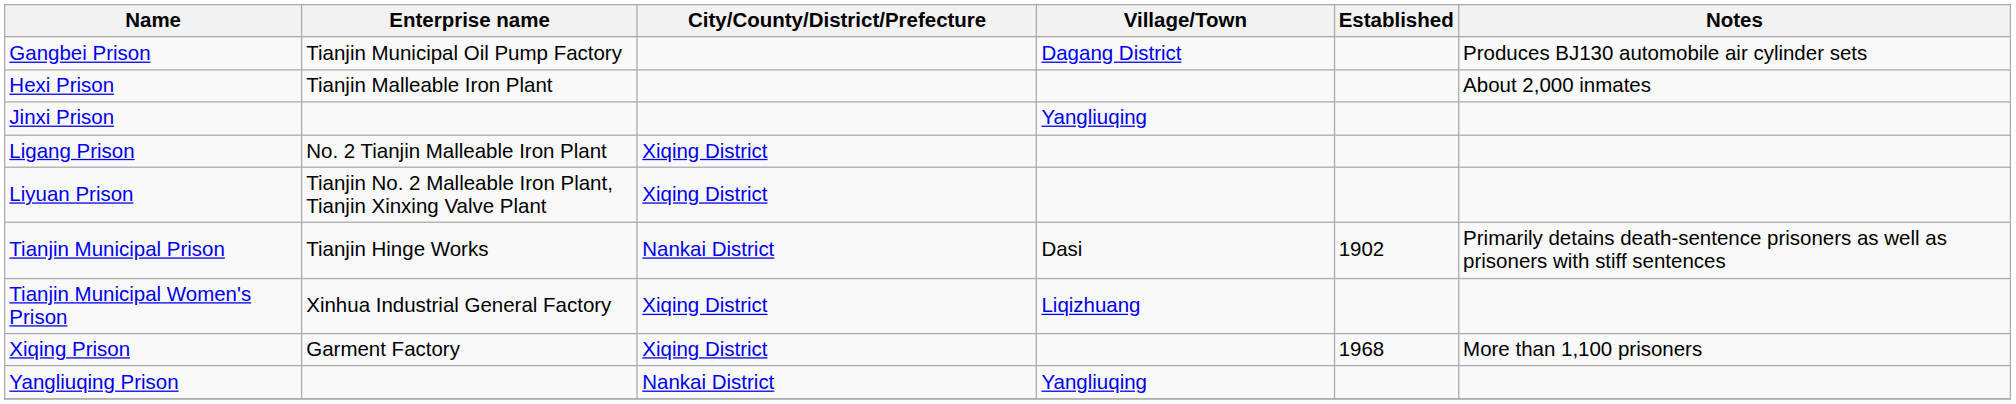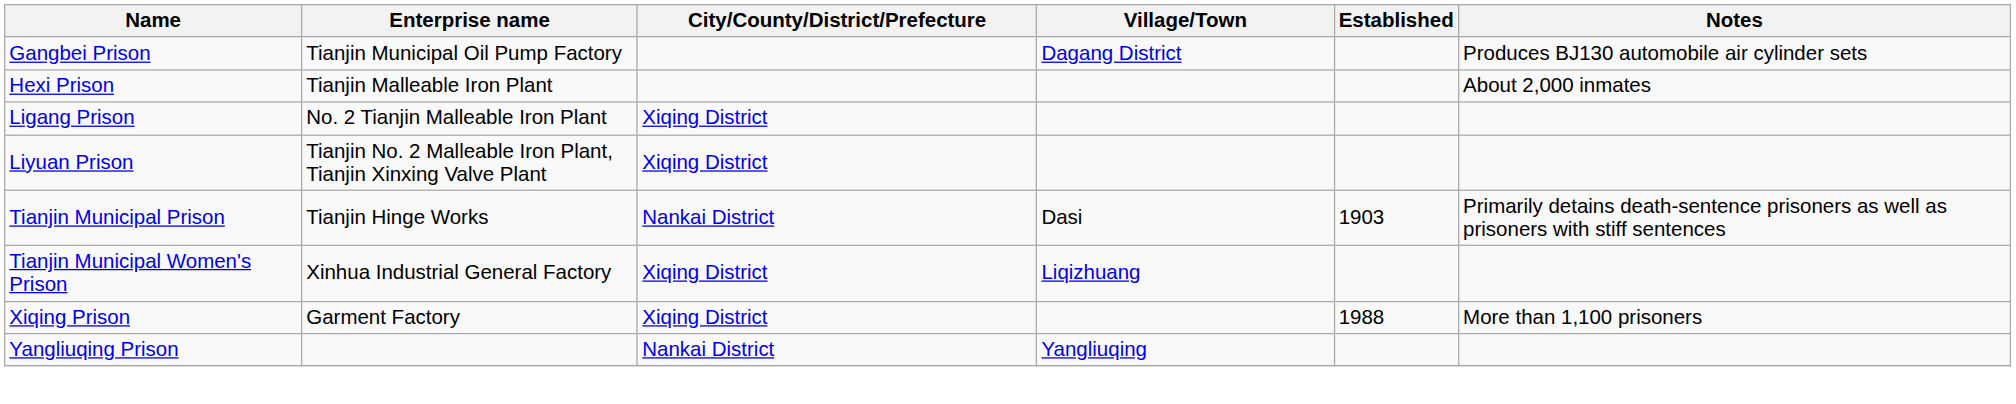 <table class="wikitable">
 <tr>
 <th width=15%>Name</th>
 <th width=17%>Enterprise name</th>
 <th width=20%>City/County/District/Prefecture</th>
 <th width=15%>Village/Town</th>
 <th width=5%>Established</th>
 <th width=28%>Notes</th>
 </tr>
 <tr>
 <td><a href='#'>Gangbei Prison</a></td>
 <td>Tianjin Municipal Oil Pump Factory</td>
 <td></td>
 <td><a href='#'>Dagang District</a></td>
 <td></td>
 <td>Produces BJ130 automobile air cylinder sets</td>
 </tr>
 <tr>
 <td><a href='#'>Hexi Prison</a></td>
 <td>Tianjin Malleable Iron Plant</td>
 <td></td>
 <td></td>
 <td></td>
 <td>About 2,000 inmates</td>
 </tr>
 <tr>
-<td><a href='#'>Jinxi Prison</a></td>
-<td></td>
-<td></td>
-<td><a href='#'>Yangliuqing</a></td>
-<td></td>
-<td></td>
-</tr>
-<tr>
 <td><a href='#'>Ligang Prison</a></td>
 <td>No. 2 Tianjin Malleable Iron Plant</td>
 <td><a href='#'>Xiqing District</a></td>
 <td></td>
 <td></td>
 <td></td>
 </tr>
 <tr>
 <td><a href='#'>Liyuan Prison</a></td>
 <td>Tianjin No. 2 Malleable Iron Plant, Tianjin Xinxing Valve Plant</td>
 <td><a href='#'>Xiqing District</a></td>
 <td></td>
 <td></td>
 <td></td>
 </tr>
 <tr>
 <td><a href='#'>Tianjin Municipal Prison</a></td>
 <td>Tianjin Hinge Works</td>
 <td><a href='#'>Nankai District</a></td>
 <td>Dasi</td>
-<td>1902</td>
+<td>1903</td>
 <td>Primarily detains death-sentence prisoners as well as prisoners with stiff sentences</td>
 </tr>
 <tr>
 <td><a href='#'>Tianjin Municipal Women's Prison</a></td>
 <td>Xinhua Industrial General Factory</td>
 <td><a href='#'>Xiqing District</a></td>
 <td><a href='#'>Liqizhuang</a></td>
 <td></td>
 <td></td>
 </tr>
 <tr>
 <td><a href='#'>Xiqing Prison</a></td>
 <td>Garment Factory</td>
 <td><a href='#'>Xiqing District</a></td>
 <td></td>
-<td>1968</td>
+<td>1988</td>
 <td>More than 1,100 prisoners</td>
 </tr>
 <tr>
 <td><a href='#'>Yangliuqing Prison</a></td>
 <td></td>
 <td><a href='#'>Nankai District</a></td>
 <td><a href='#'>Yangliuqing</a></td>
 <td></td>
 <td></td>
 </tr>
 <tr>
 </tr>
 </table>
